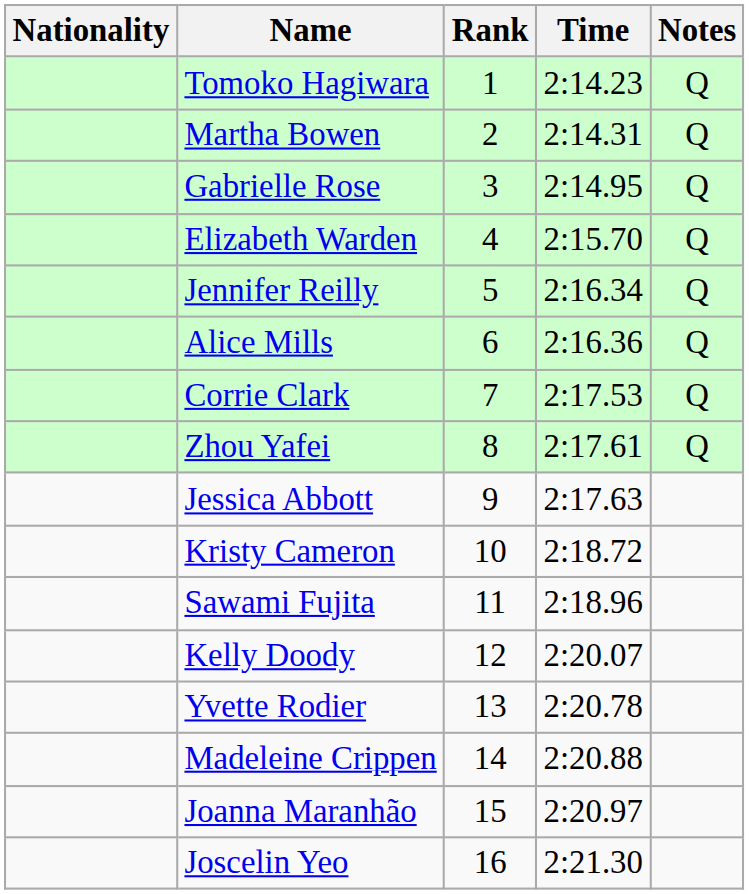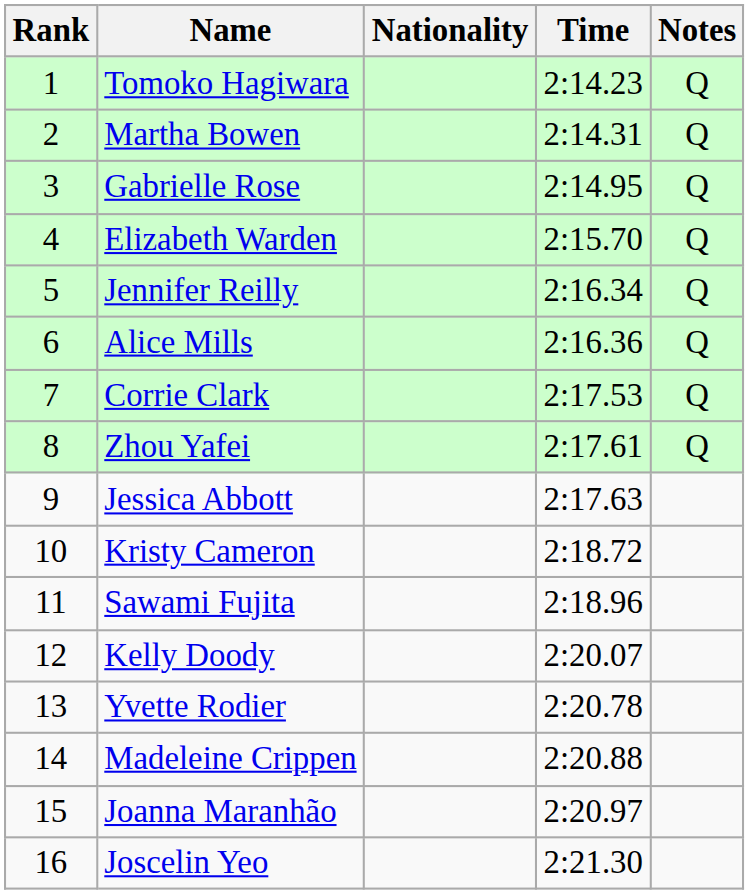 <table class="wikitable sortable" style="text-align:center">
 <tr>
+<th>Rank</th>
+<th>Name</th>
 <th>Nationality</th>
-<th>Name</th>
-<th>Rank</th>
 <th>Time</th>
 <th>Notes</th>
 </tr>
 <tr bgcolor=ccffcc>
+<td>1</td>
+<td align=left><a href='#'>Tomoko Hagiwara</a></td>
 <td align=left></td>
-<td align=left><a href='#'>Tomoko Hagiwara</a></td>
-<td>1</td>
 <td>2:14.23</td>
 <td>Q</td>
 </tr>
 <tr bgcolor=ccffcc>
+<td>2</td>
+<td align=left><a href='#'>Martha Bowen</a></td>
 <td align=left></td>
-<td align=left><a href='#'>Martha Bowen</a></td>
-<td>2</td>
 <td>2:14.31</td>
 <td>Q</td>
 </tr>
 <tr bgcolor=ccffcc>
+<td>3</td>
+<td align=left><a href='#'>Gabrielle Rose</a></td>
 <td align=left></td>
-<td align=left><a href='#'>Gabrielle Rose</a></td>
-<td>3</td>
 <td>2:14.95</td>
 <td>Q</td>
 </tr>
 <tr bgcolor=ccffcc>
+<td>4</td>
+<td align=left><a href='#'>Elizabeth Warden</a></td>
 <td align=left></td>
-<td align=left><a href='#'>Elizabeth Warden</a></td>
-<td>4</td>
 <td>2:15.70</td>
 <td>Q</td>
 </tr>
 <tr bgcolor=ccffcc>
+<td>5</td>
+<td align=left><a href='#'>Jennifer Reilly</a></td>
 <td align=left></td>
-<td align=left><a href='#'>Jennifer Reilly</a></td>
-<td>5</td>
 <td>2:16.34</td>
 <td>Q</td>
 </tr>
 <tr bgcolor=ccffcc>
+<td>6</td>
+<td align=left><a href='#'>Alice Mills</a></td>
 <td align=left></td>
-<td align=left><a href='#'>Alice Mills</a></td>
-<td>6</td>
 <td>2:16.36</td>
 <td>Q</td>
 </tr>
 <tr bgcolor=ccffcc>
+<td>7</td>
+<td align=left><a href='#'>Corrie Clark</a></td>
 <td align=left></td>
-<td align=left><a href='#'>Corrie Clark</a></td>
-<td>7</td>
 <td>2:17.53</td>
 <td>Q</td>
 </tr>
 <tr bgcolor=ccffcc>
+<td>8</td>
+<td align=left><a href='#'>Zhou Yafei</a></td>
 <td align=left></td>
-<td align=left><a href='#'>Zhou Yafei</a></td>
-<td>8</td>
 <td>2:17.61</td>
 <td>Q</td>
 </tr>
 <tr>
+<td>9</td>
+<td align=left><a href='#'>Jessica Abbott</a></td>
 <td align=left></td>
-<td align=left><a href='#'>Jessica Abbott</a></td>
-<td>9</td>
 <td>2:17.63</td>
 <td></td>
 </tr>
 <tr>
+<td>10</td>
+<td align=left><a href='#'>Kristy Cameron</a></td>
 <td align=left></td>
-<td align=left><a href='#'>Kristy Cameron</a></td>
-<td>10</td>
 <td>2:18.72</td>
 <td></td>
 </tr>
 <tr>
+<td>11</td>
+<td align=left><a href='#'>Sawami Fujita</a></td>
 <td align=left></td>
-<td align=left><a href='#'>Sawami Fujita</a></td>
-<td>11</td>
 <td>2:18.96</td>
 <td></td>
 </tr>
 <tr>
+<td>12</td>
+<td align=left><a href='#'>Kelly Doody</a></td>
 <td align=left></td>
-<td align=left><a href='#'>Kelly Doody</a></td>
-<td>12</td>
 <td>2:20.07</td>
 <td></td>
 </tr>
 <tr>
+<td>13</td>
+<td align=left><a href='#'>Yvette Rodier</a></td>
 <td align=left></td>
-<td align=left><a href='#'>Yvette Rodier</a></td>
-<td>13</td>
 <td>2:20.78</td>
 <td></td>
 </tr>
 <tr>
+<td>14</td>
+<td align=left><a href='#'>Madeleine Crippen</a></td>
 <td align=left></td>
-<td align=left><a href='#'>Madeleine Crippen</a></td>
-<td>14</td>
 <td>2:20.88</td>
 <td></td>
 </tr>
 <tr>
+<td>15</td>
+<td align=left><a href='#'>Joanna Maranhão</a></td>
 <td align=left></td>
-<td align=left><a href='#'>Joanna Maranhão</a></td>
-<td>15</td>
 <td>2:20.97</td>
 <td></td>
 </tr>
 <tr>
+<td>16</td>
+<td align=left><a href='#'>Joscelin Yeo</a></td>
 <td align=left></td>
-<td align=left><a href='#'>Joscelin Yeo</a></td>
-<td>16</td>
 <td>2:21.30</td>
 <td></td>
 </tr>
 </table>
